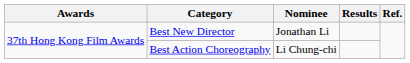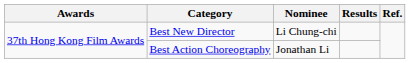 <table class="wikitable">
 <tr>
 <th>Awards</th>
 <th>Category</th>
 <th>Nominee</th>
 <th>Results</th>
 <th>Ref.</th>
 </tr>
 <tr>
 <td rowspan=2><a href='#'>37th Hong Kong Film Awards</a></td>
 <td><a href='#'>Best New Director</a></td>
-<td>Jonathan Li</td>
+<td>Li Chung-chi</td>
 <td></td>
 <td rowspan=2></td>
 </tr>
 <tr>
 <td><a href='#'>Best Action Choreography</a></td>
-<td>Li Chung-chi</td>
+<td>Jonathan Li</td>
 <td></td>
 </tr>
 </table>
